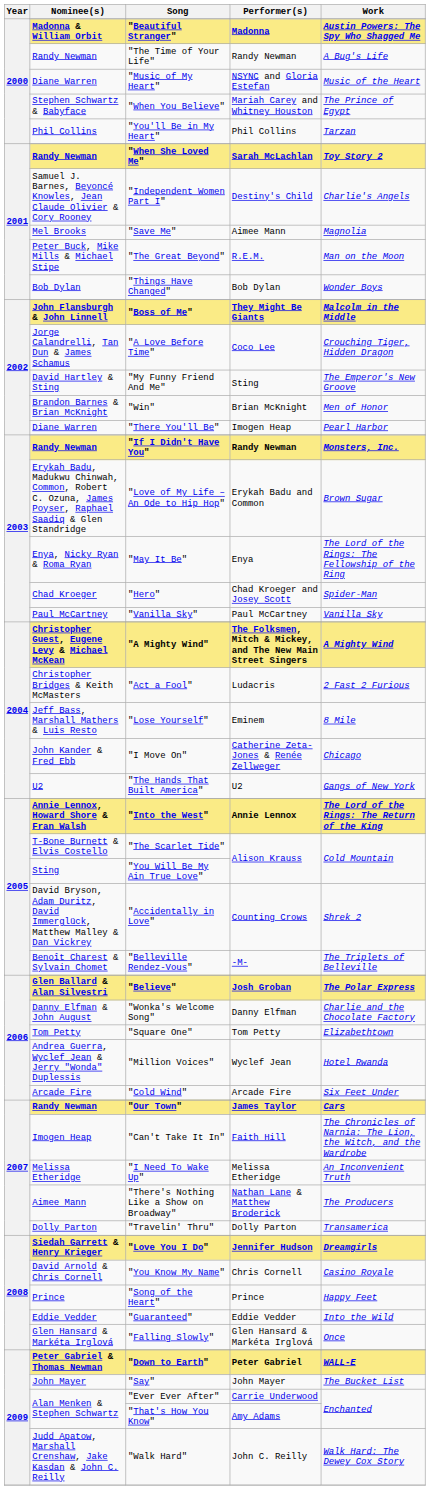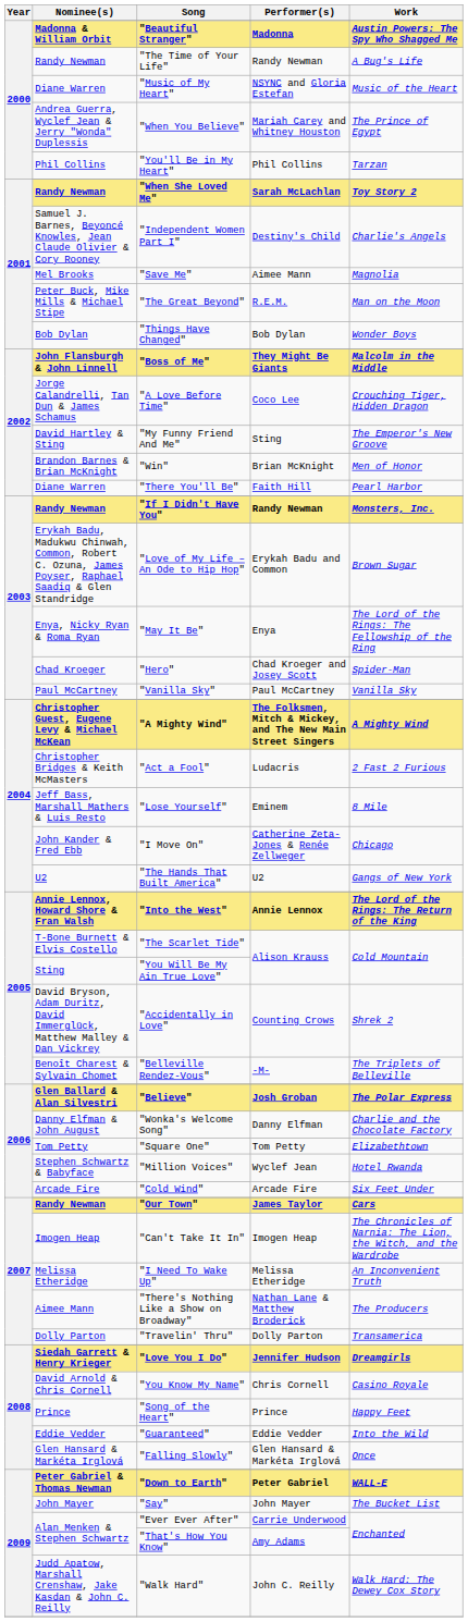 <table class="wikitable">
 <tr>
 <th width="5%">Year</th>
 <th width="23%">Nominee(s)</th>
 <th width="25%">Song</th>
 <th width="22%">Performer(s)</th>
 <th width="25%">Work</th>
 </tr>
 <tr>
 <th scope="row" rowspan="6" style="text-align:center;"><a href='#'>2000</a><br></th>
 </tr>
 <tr style="background:#FAEB86">
 <td><strong><a href='#'>Madonna</a> & <a href='#'>William Orbit</a></strong></td>
 <td><strong>"<a href='#'>Beautiful Stranger</a>"</strong></td>
 <td><strong><a href='#'>Madonna</a></strong></td>
 <td><strong><em><a href='#'>Austin Powers: The Spy Who Shagged Me</a></em></strong></td>
 </tr>
 <tr>
 <td><a href='#'>Randy Newman</a></td>
 <td>"The Time of Your Life"</td>
 <td>Randy Newman</td>
 <td><em><a href='#'>A Bug's Life</a></em></td>
 </tr>
 <tr>
 <td><a href='#'>Diane Warren</a></td>
 <td>"<a href='#'>Music of My Heart</a>"</td>
 <td><a href='#'>NSYNC</a> and <a href='#'>Gloria Estefan</a></td>
 <td><em><a href='#'>Music of the Heart</a></em></td>
 </tr>
 <tr>
-<td><a href='#'>Stephen Schwartz</a> & <a href='#'>Babyface</a></td>
+<td><a href='#'>Andrea Guerra</a>, <a href='#'>Wyclef Jean</a> & <a href='#'>Jerry "Wonda" Duplessis</a></td>
 <td>"<a href='#'>When You Believe</a>"</td>
 <td><a href='#'>Mariah Carey</a> and <a href='#'>Whitney Houston</a></td>
 <td><em><a href='#'>The Prince of Egypt</a></em></td>
 </tr>
 <tr>
 <td><a href='#'>Phil Collins</a></td>
 <td>"<a href='#'>You'll Be in My Heart</a>"</td>
 <td>Phil Collins</td>
 <td><em><a href='#'>Tarzan</a></em></td>
 </tr>
 <tr>
 <th scope="row" rowspan="6" style="text-align:center;"><a href='#'>2001</a><br></th>
 </tr>
 <tr style="background:#FAEB86">
 <td><strong><a href='#'>Randy Newman</a></strong></td>
 <td><strong>"<a href='#'>When She Loved Me</a>"</strong></td>
 <td><strong><a href='#'>Sarah McLachlan</a></strong></td>
 <td><strong><em><a href='#'>Toy Story 2</a></em></strong></td>
 </tr>
 <tr>
 <td>Samuel J. Barnes, <a href='#'>Beyoncé Knowles</a>, <a href='#'>Jean Claude Olivier</a> & <a href='#'>Cory Rooney</a></td>
 <td>"<a href='#'>Independent Women Part I</a>"</td>
 <td><a href='#'>Destiny's Child</a></td>
 <td><em><a href='#'>Charlie's Angels</a></em></td>
 </tr>
 <tr>
 <td><a href='#'>Mel Brooks</a></td>
 <td>"<a href='#'>Save Me</a>"</td>
 <td>Aimee Mann</td>
 <td><em><a href='#'>Magnolia</a></em></td>
 </tr>
 <tr>
 <td><a href='#'>Peter Buck</a>, <a href='#'>Mike Mills</a> & <a href='#'>Michael Stipe</a></td>
 <td>"<a href='#'>The Great Beyond</a>"</td>
 <td><a href='#'>R.E.M.</a></td>
 <td><em><a href='#'>Man on the Moon</a></em></td>
 </tr>
 <tr>
 <td><a href='#'>Bob Dylan</a></td>
 <td>"<a href='#'>Things Have Changed</a>"</td>
 <td>Bob Dylan</td>
 <td><em><a href='#'>Wonder Boys</a></em></td>
 </tr>
 <tr>
 <th scope="row" rowspan="6" style="text-align:center;"><a href='#'>2002</a><br></th>
 </tr>
 <tr style="background:#FAEB86">
 <td><strong><a href='#'>John Flansburgh</a> & <a href='#'>John Linnell</a></strong></td>
 <td><strong>"<a href='#'>Boss of Me</a>"</strong></td>
 <td><strong><a href='#'>They Might Be Giants</a></strong></td>
 <td><strong><em><a href='#'>Malcolm in the Middle</a></em></strong></td>
 </tr>
 <tr>
 <td><a href='#'>Jorge Calandrelli</a>, <a href='#'>Tan Dun</a> & <a href='#'>James Schamus</a></td>
 <td>"<a href='#'>A Love Before Time</a>"</td>
 <td><a href='#'>Coco Lee</a></td>
 <td><em><a href='#'>Crouching Tiger, Hidden Dragon</a></em></td>
 </tr>
 <tr>
 <td><a href='#'>David Hartley</a> & <a href='#'>Sting</a></td>
 <td>"My Funny Friend And Me"</td>
 <td>Sting</td>
 <td><em><a href='#'>The Emperor's New Groove</a></em></td>
 </tr>
 <tr>
 <td><a href='#'>Brandon Barnes</a> & <a href='#'>Brian McKnight</a></td>
 <td>"Win"</td>
 <td>Brian McKnight</td>
 <td><em><a href='#'>Men of Honor</a></em></td>
 </tr>
 <tr>
 <td><a href='#'>Diane Warren</a></td>
 <td>"<a href='#'>There You'll Be</a>"</td>
-<td>Imogen Heap</td>
+<td><a href='#'>Faith Hill</a></td>
 <td><em><a href='#'>Pearl Harbor</a></em></td>
 </tr>
 <tr>
 <th scope="row" rowspan="6" style="text-align:center;"><a href='#'>2003</a><br></th>
 </tr>
 <tr style="background:#FAEB86">
 <td><strong><a href='#'>Randy Newman</a></strong></td>
 <td><strong>"<a href='#'>If I Didn't Have You</a>"</strong></td>
 <td><strong>Randy Newman</strong></td>
 <td><strong><em><a href='#'>Monsters, Inc.</a></em></strong></td>
 </tr>
 <tr>
 <td><a href='#'>Erykah Badu</a>, Madukwu Chinwah, <a href='#'>Common</a>, Robert C. Ozuna, <a href='#'>James Poyser</a>, <a href='#'>Raphael Saadiq</a> & Glen Standridge</td>
 <td>"<a href='#'>Love of My Life – An Ode to Hip Hop</a>"</td>
 <td>Erykah Badu and Common</td>
 <td><em><a href='#'>Brown Sugar</a></em></td>
 </tr>
 <tr>
 <td><a href='#'>Enya</a>, <a href='#'>Nicky Ryan</a> & <a href='#'>Roma Ryan</a></td>
 <td>"<a href='#'>May It Be</a>"</td>
 <td>Enya</td>
 <td><em><a href='#'>The Lord of the Rings: The Fellowship of the Ring</a></em></td>
 </tr>
 <tr>
 <td><a href='#'>Chad Kroeger</a></td>
 <td>"<a href='#'>Hero</a>"</td>
 <td>Chad Kroeger and <a href='#'>Josey Scott</a></td>
 <td><em><a href='#'>Spider-Man</a></em></td>
 </tr>
 <tr>
 <td><a href='#'>Paul McCartney</a></td>
 <td>"<a href='#'>Vanilla Sky</a>"</td>
 <td>Paul McCartney</td>
 <td><em><a href='#'>Vanilla Sky</a></em></td>
 </tr>
 <tr>
 <th scope="row" rowspan="6" style="text-align:center;"><a href='#'>2004</a><br></th>
 </tr>
 <tr style="background:#FAEB86">
 <td><strong><a href='#'>Christopher Guest</a>, <a href='#'>Eugene Levy</a> & <a href='#'>Michael McKean</a></strong></td>
 <td><strong>"A Mighty Wind"</strong></td>
 <td><strong><a href='#'>The Folksmen</a>, Mitch & Mickey, and The New Main Street Singers</strong></td>
 <td><strong><em><a href='#'>A Mighty Wind</a></em></strong></td>
 </tr>
 <tr>
 <td><a href='#'>Christopher Bridges</a> & Keith McMasters</td>
 <td>"<a href='#'>Act a Fool</a>"</td>
 <td>Ludacris</td>
 <td><em><a href='#'>2 Fast 2 Furious</a></em></td>
 </tr>
 <tr>
 <td><a href='#'>Jeff Bass</a>, <a href='#'>Marshall Mathers</a> & <a href='#'>Luis Resto</a></td>
 <td>"<a href='#'>Lose Yourself</a>"</td>
 <td>Eminem</td>
 <td><em><a href='#'>8 Mile</a></em></td>
 </tr>
 <tr>
 <td><a href='#'>John Kander</a> & <a href='#'>Fred Ebb</a></td>
 <td>"I Move On"</td>
 <td><a href='#'>Catherine Zeta-Jones</a> & <a href='#'>Renée Zellweger</a></td>
 <td><em><a href='#'>Chicago</a></em></td>
 </tr>
 <tr>
 <td><a href='#'>U2</a></td>
 <td>"<a href='#'>The Hands That Built America</a>"</td>
 <td>U2</td>
 <td><em><a href='#'>Gangs of New York</a></em></td>
 </tr>
 <tr>
 <th scope="row" rowspan="6" style="text-align:center;"><a href='#'>2005</a><br></th>
 </tr>
 <tr style="background:#FAEB86">
 <td><strong><a href='#'>Annie Lennox</a>, <a href='#'>Howard Shore</a> & <a href='#'>Fran Walsh</a></strong></td>
 <td><strong>"<a href='#'>Into the West</a>"</strong></td>
 <td><strong>Annie Lennox</strong></td>
 <td><strong><em><a href='#'>The Lord of the Rings: The Return of the King</a></em></strong></td>
 </tr>
 <tr>
 <td><a href='#'>T-Bone Burnett</a> & <a href='#'>Elvis Costello</a></td>
 <td>"<a href='#'>The Scarlet Tide</a>"</td>
 <td rowspan="2"><a href='#'>Alison Krauss</a></td>
 <td rowspan="2"><em><a href='#'>Cold Mountain</a></em></td>
 </tr>
 <tr>
 <td><a href='#'>Sting</a></td>
 <td>"<a href='#'>You Will Be My Ain True Love</a>"</td>
 </tr>
 <tr>
 <td>David Bryson, <a href='#'>Adam Duritz</a>, <a href='#'>David Immerglück</a>, Matthew Malley & <a href='#'>Dan Vickrey</a></td>
 <td>"<a href='#'>Accidentally in Love</a>"</td>
 <td><a href='#'>Counting Crows</a></td>
 <td><em><a href='#'>Shrek 2</a></em></td>
 </tr>
 <tr>
 <td><a href='#'>Benoît Charest</a> & <a href='#'>Sylvain Chomet</a></td>
 <td>"<a href='#'>Belleville Rendez-Vous</a>"</td>
 <td><a href='#'>-M-</a></td>
 <td><em><a href='#'>The Triplets of Belleville</a></em></td>
 </tr>
 <tr>
 <th scope="row" rowspan="6" style="text-align:center;"><a href='#'>2006</a><br></th>
 </tr>
 <tr style="background:#FAEB86">
 <td><strong><a href='#'>Glen Ballard</a> & <a href='#'>Alan Silvestri</a></strong></td>
 <td><strong>"<a href='#'>Believe</a>"</strong></td>
 <td><strong><a href='#'>Josh Groban</a></strong></td>
 <td><strong><em><a href='#'>The Polar Express</a></em></strong></td>
 </tr>
 <tr>
 <td><a href='#'>Danny Elfman</a> & <a href='#'>John August</a></td>
 <td>"Wonka's Welcome Song"</td>
 <td>Danny Elfman</td>
 <td><em><a href='#'>Charlie and the Chocolate Factory</a></em></td>
 </tr>
 <tr>
 <td><a href='#'>Tom Petty</a></td>
 <td>"Square One"</td>
 <td>Tom Petty</td>
 <td><em><a href='#'>Elizabethtown</a></em></td>
 </tr>
 <tr>
-<td><a href='#'>Andrea Guerra</a>, <a href='#'>Wyclef Jean</a> & <a href='#'>Jerry "Wonda" Duplessis</a></td>
+<td><a href='#'>Stephen Schwartz</a> & <a href='#'>Babyface</a></td>
 <td>"Million Voices"</td>
 <td>Wyclef Jean</td>
 <td><em><a href='#'>Hotel Rwanda</a></em></td>
 </tr>
 <tr>
 <td><a href='#'>Arcade Fire</a></td>
 <td>"<a href='#'>Cold Wind</a>"</td>
 <td>Arcade Fire</td>
 <td><em><a href='#'>Six Feet Under</a></em></td>
 </tr>
 <tr>
 <th scope="row" rowspan="6" style="text-align:center;"><a href='#'>2007</a><br></th>
 </tr>
 <tr style="background:#FAEB86">
 <td><strong><a href='#'>Randy Newman</a></strong></td>
 <td><strong>"<a href='#'>Our Town</a>"</strong></td>
 <td><strong><a href='#'>James Taylor</a></strong></td>
 <td><strong><em><a href='#'>Cars</a></em></strong></td>
 </tr>
 <tr>
 <td><a href='#'>Imogen Heap</a></td>
 <td>"Can't Take It In"</td>
-<td><a href='#'>Faith Hill</a></td>
+<td>Imogen Heap</td>
 <td><em><a href='#'>The Chronicles of Narnia: The Lion, the Witch, and the Wardrobe</a></em></td>
 </tr>
 <tr>
 <td><a href='#'>Melissa Etheridge</a></td>
 <td>"<a href='#'>I Need To Wake Up</a>"</td>
 <td>Melissa Etheridge</td>
 <td><em><a href='#'>An Inconvenient Truth</a></em></td>
 </tr>
 <tr>
 <td><a href='#'>Aimee Mann</a></td>
 <td>"There's Nothing Like a Show on Broadway"</td>
 <td><a href='#'>Nathan Lane</a> & <a href='#'>Matthew Broderick</a></td>
 <td><em><a href='#'>The Producers</a></em></td>
 </tr>
 <tr>
 <td><a href='#'>Dolly Parton</a></td>
 <td>"Travelin' Thru"</td>
 <td>Dolly Parton</td>
 <td><em><a href='#'>Transamerica</a></em></td>
 </tr>
 <tr>
 <th scope="row" rowspan="6" style="text-align:center;"><a href='#'>2008</a><br></th>
 </tr>
 <tr style="background:#FAEB86">
 <td><strong><a href='#'>Siedah Garrett</a> & <a href='#'>Henry Krieger</a></strong></td>
 <td><strong>"<a href='#'>Love You I Do</a>"</strong></td>
 <td><strong><a href='#'>Jennifer Hudson</a></strong></td>
 <td><strong><em><a href='#'>Dreamgirls</a></em></strong></td>
 </tr>
 <tr>
 <td><a href='#'>David Arnold</a> & <a href='#'>Chris Cornell</a></td>
 <td>"<a href='#'>You Know My Name</a>"</td>
 <td>Chris Cornell</td>
 <td><em><a href='#'>Casino Royale</a></em></td>
 </tr>
 <tr>
 <td><a href='#'>Prince</a></td>
 <td>"<a href='#'>Song of the Heart</a>"</td>
 <td>Prince</td>
 <td><em><a href='#'>Happy Feet</a></em></td>
 </tr>
 <tr>
 <td><a href='#'>Eddie Vedder</a></td>
 <td>"<a href='#'>Guaranteed</a>"</td>
 <td>Eddie Vedder</td>
 <td><em><a href='#'>Into the Wild</a></em></td>
 </tr>
 <tr>
 <td><a href='#'>Glen Hansard</a> & <a href='#'>Markéta Irglová</a></td>
 <td>"<a href='#'>Falling Slowly</a>"</td>
 <td>Glen Hansard & Markéta Irglová</td>
 <td><em><a href='#'>Once</a></em></td>
 </tr>
 <tr>
 <th scope="row" rowspan="6" style="text-align:center;"><a href='#'>2009</a><br></th>
 </tr>
 <tr style="background:#FAEB86">
 <td><strong><a href='#'>Peter Gabriel</a> & <a href='#'>Thomas Newman</a></strong></td>
 <td><strong>"<a href='#'>Down to Earth</a>"</strong></td>
 <td><strong>Peter Gabriel</strong></td>
 <td><strong><em><a href='#'>WALL-E</a></em></strong></td>
 </tr>
 <tr>
 <td><a href='#'>John Mayer</a></td>
 <td>"<a href='#'>Say</a>"</td>
 <td>John Mayer</td>
 <td><em><a href='#'>The Bucket List</a></em></td>
 </tr>
 <tr>
 <td rowspan="2"><a href='#'>Alan Menken</a> & <a href='#'>Stephen Schwartz</a></td>
 <td>"Ever Ever After"</td>
 <td><a href='#'>Carrie Underwood</a></td>
 <td rowspan="2"><em><a href='#'>Enchanted</a></em></td>
 </tr>
 <tr>
 <td>"<a href='#'>That's How You Know</a>"</td>
 <td><a href='#'>Amy Adams</a></td>
 </tr>
 <tr>
 <td><a href='#'>Judd Apatow</a>, <a href='#'>Marshall Crenshaw</a>, <a href='#'>Jake Kasdan</a> & <a href='#'>John C. Reilly</a></td>
 <td>"Walk Hard"</td>
 <td>John C. Reilly</td>
 <td><em><a href='#'>Walk Hard: The Dewey Cox Story</a></em></td>
 </tr>
 <tr>
 </tr>
 </table>
